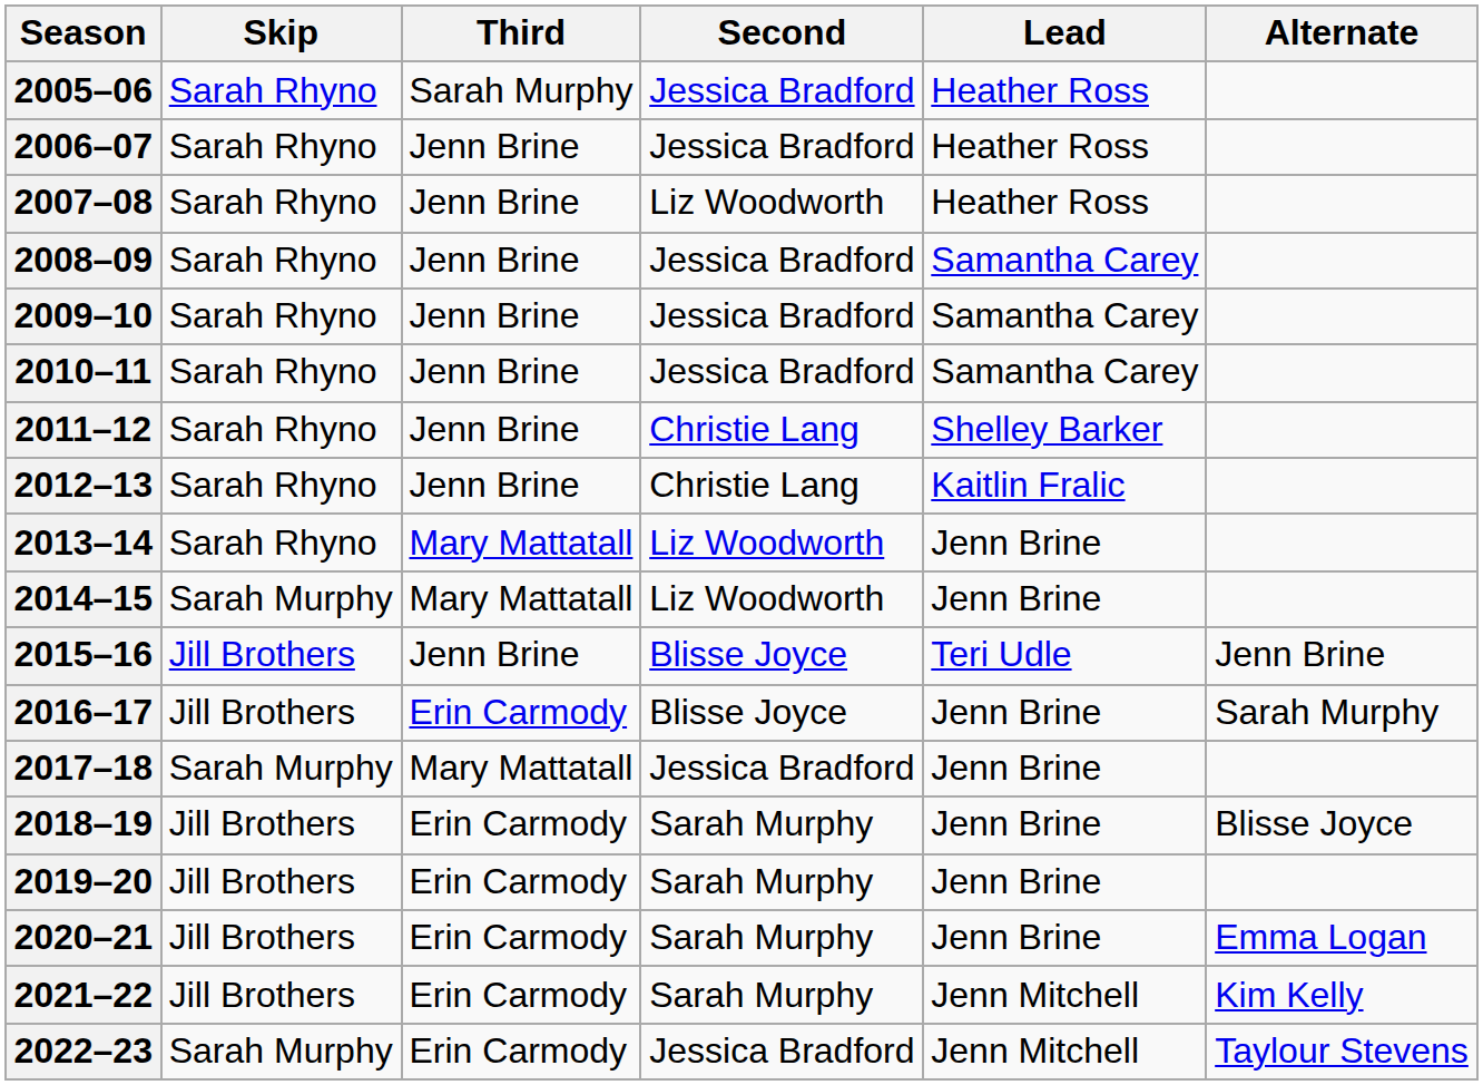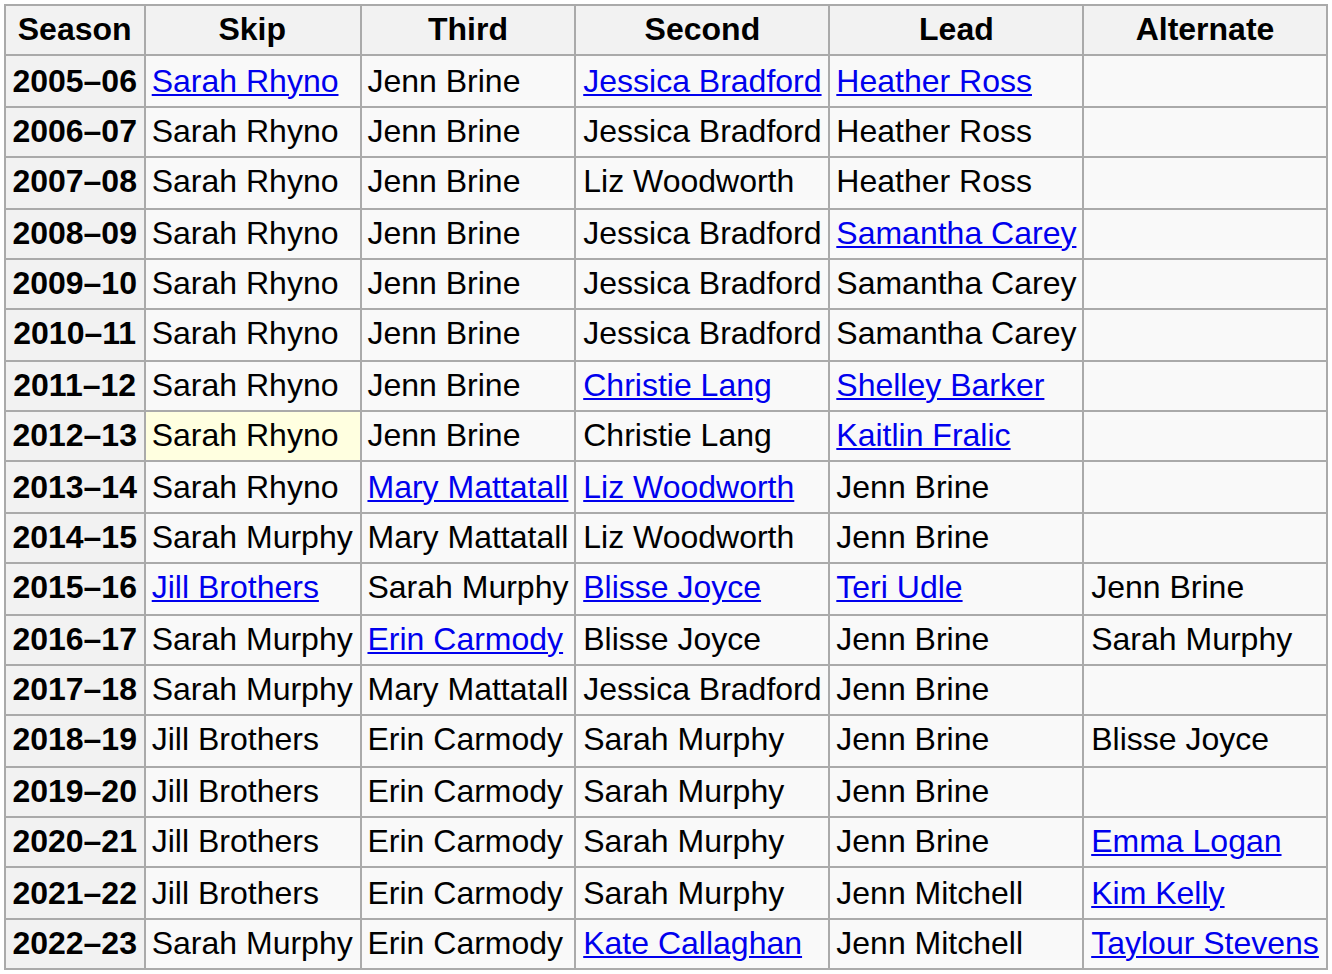 <table class="wikitable">
 <tr>
 <th scope="col">Season</th>
 <th scope="col">Skip</th>
 <th scope="col">Third</th>
 <th scope="col">Second</th>
 <th scope="col">Lead</th>
 <th scope="col">Alternate</th>
 </tr>
 <tr>
 <th scope="row">2005–06</th>
 <td><a href='#'>Sarah Rhyno</a></td>
-<td>Sarah Murphy</td>
+<td>Jenn Brine</td>
 <td><a href='#'>Jessica Bradford</a></td>
 <td><a href='#'>Heather Ross</a></td>
 <td></td>
 </tr>
 <tr>
 <th scope="row">2006–07</th>
 <td>Sarah Rhyno</td>
 <td>Jenn Brine</td>
 <td>Jessica Bradford</td>
 <td>Heather Ross</td>
 <td></td>
 </tr>
 <tr>
 <th scope="row">2007–08</th>
 <td>Sarah Rhyno</td>
 <td>Jenn Brine</td>
 <td>Liz Woodworth</td>
 <td>Heather Ross</td>
 <td></td>
 </tr>
 <tr>
 <th scope="row">2008–09</th>
 <td>Sarah Rhyno</td>
 <td>Jenn Brine</td>
 <td>Jessica Bradford</td>
 <td><a href='#'>Samantha Carey</a></td>
 <td></td>
 </tr>
 <tr>
 <th scope="row">2009–10</th>
 <td>Sarah Rhyno</td>
 <td>Jenn Brine</td>
 <td>Jessica Bradford</td>
 <td>Samantha Carey</td>
 <td></td>
 </tr>
 <tr>
 <th scope="row">2010–11</th>
 <td>Sarah Rhyno</td>
 <td>Jenn Brine</td>
 <td>Jessica Bradford</td>
 <td>Samantha Carey</td>
 <td></td>
 </tr>
 <tr>
 <th scope="row">2011–12</th>
 <td>Sarah Rhyno</td>
 <td>Jenn Brine</td>
 <td><a href='#'>Christie Lang</a></td>
 <td><a href='#'>Shelley Barker</a></td>
 <td></td>
 </tr>
 <tr>
 <th scope="row">2012–13</th>
-<td>Sarah Rhyno</td>
+<td style="background: lightyellow;">Sarah Rhyno</td>
 <td>Jenn Brine</td>
 <td>Christie Lang</td>
 <td><a href='#'>Kaitlin Fralic</a></td>
 <td></td>
 </tr>
 <tr>
 <th scope="row">2013–14</th>
 <td>Sarah Rhyno</td>
 <td><a href='#'>Mary Mattatall</a></td>
 <td><a href='#'>Liz Woodworth</a></td>
 <td>Jenn Brine</td>
 <td></td>
 </tr>
 <tr>
 <th scope="row">2014–15</th>
 <td>Sarah Murphy</td>
 <td>Mary Mattatall</td>
 <td>Liz Woodworth</td>
 <td>Jenn Brine</td>
 <td></td>
 </tr>
 <tr>
 <th scope="row">2015–16</th>
 <td><a href='#'>Jill Brothers</a></td>
-<td>Jenn Brine</td>
+<td>Sarah Murphy</td>
 <td><a href='#'>Blisse Joyce</a></td>
 <td><a href='#'>Teri Udle</a></td>
 <td>Jenn Brine</td>
 </tr>
 <tr>
 <th scope="row">2016–17</th>
-<td>Jill Brothers</td>
+<td>Sarah Murphy</td>
 <td><a href='#'>Erin Carmody</a></td>
 <td>Blisse Joyce</td>
 <td>Jenn Brine</td>
 <td>Sarah Murphy</td>
 </tr>
 <tr>
 <th scope="row">2017–18</th>
 <td>Sarah Murphy</td>
 <td>Mary Mattatall</td>
 <td>Jessica Bradford</td>
 <td>Jenn Brine</td>
 <td></td>
 </tr>
 <tr>
 <th scope="row">2018–19</th>
 <td>Jill Brothers</td>
 <td>Erin Carmody</td>
 <td>Sarah Murphy</td>
 <td>Jenn Brine</td>
 <td>Blisse Joyce</td>
 </tr>
 <tr>
 <th scope="row">2019–20</th>
 <td>Jill Brothers</td>
 <td>Erin Carmody</td>
 <td>Sarah Murphy</td>
 <td>Jenn Brine</td>
 <td></td>
 </tr>
 <tr>
 <th scope="row">2020–21</th>
 <td>Jill Brothers</td>
 <td>Erin Carmody</td>
 <td>Sarah Murphy</td>
 <td>Jenn Brine</td>
 <td><a href='#'>Emma Logan</a></td>
 </tr>
 <tr>
 <th scope="row">2021–22</th>
 <td>Jill Brothers</td>
 <td>Erin Carmody</td>
 <td>Sarah Murphy</td>
 <td>Jenn Mitchell</td>
 <td><a href='#'>Kim Kelly</a></td>
 </tr>
 <tr>
 <th scope="row">2022–23</th>
 <td>Sarah Murphy</td>
 <td>Erin Carmody</td>
-<td>Jessica Bradford</td>
+<td><a href='#'>Kate Callaghan</a></td>
 <td>Jenn Mitchell</td>
 <td><a href='#'>Taylour Stevens</a></td>
 </tr>
 </table>
